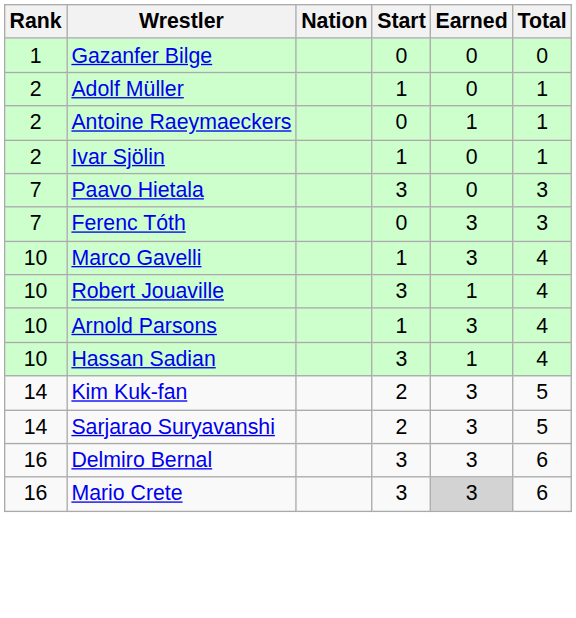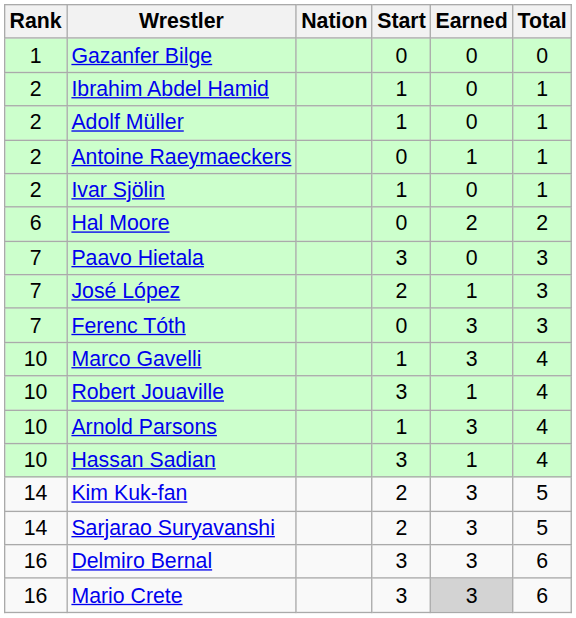 <table class="wikitable sortable" style="text-align:center;">
 <tr>
 <th>Rank</th>
 <th>Wrestler</th>
 <th>Nation</th>
 <th>Start</th>
 <th>Earned</th>
 <th>Total</th>
 </tr>
 <tr style="background:#cfc;">
 <td>1</td>
 <td align=left><a href='#'>Gazanfer Bilge</a></td>
 <td align=left></td>
 <td>0</td>
 <td>0</td>
 <td>0</td>
+</tr>
+<tr style="background:#cfc;">
+<td>2</td>
+<td align=left><a href='#'>Ibrahim Abdel Hamid</a></td>
+<td align=left></td>
+<td>1</td>
+<td>0</td>
+<td>1</td>
 </tr>
 <tr style="background:#cfc;">
 <td>2</td>
 <td align=left><a href='#'>Adolf Müller</a></td>
 <td align=left></td>
 <td>1</td>
 <td>0</td>
 <td>1</td>
 </tr>
 <tr style="background:#cfc;">
 <td>2</td>
 <td align=left><a href='#'>Antoine Raeymaeckers</a></td>
 <td align=left></td>
 <td>0</td>
 <td>1</td>
 <td>1</td>
 </tr>
 <tr style="background:#cfc;">
 <td>2</td>
 <td align=left><a href='#'>Ivar Sjölin</a></td>
 <td align=left></td>
 <td>1</td>
 <td>0</td>
 <td>1</td>
 </tr>
 <tr style="background:#cfc;">
+<td>6</td>
+<td align=left><a href='#'>Hal Moore</a></td>
+<td align=left></td>
+<td>0</td>
+<td>2</td>
+<td>2</td>
+</tr>
+<tr style="background:#cfc;">
 <td>7</td>
 <td align=left><a href='#'>Paavo Hietala</a></td>
 <td align=left></td>
 <td>3</td>
 <td>0</td>
+<td>3</td>
+</tr>
+<tr style="background:#cfc;">
+<td>7</td>
+<td align=left><a href='#'>José López</a></td>
+<td align=left></td>
+<td>2</td>
+<td>1</td>
 <td>3</td>
 </tr>
 <tr style="background:#cfc;">
 <td>7</td>
 <td align=left><a href='#'>Ferenc Tóth</a></td>
 <td align=left></td>
 <td>0</td>
 <td>3</td>
 <td>3</td>
 </tr>
 <tr style="background:#cfc;">
 <td>10</td>
 <td align=left><a href='#'>Marco Gavelli</a></td>
 <td align=left></td>
 <td>1</td>
 <td>3</td>
 <td>4</td>
 </tr>
 <tr style="background:#cfc;">
 <td>10</td>
 <td align=left><a href='#'>Robert Jouaville</a></td>
 <td align=left></td>
 <td>3</td>
 <td>1</td>
 <td>4</td>
 </tr>
 <tr style="background:#cfc;">
 <td>10</td>
 <td align=left><a href='#'>Arnold Parsons</a></td>
 <td align=left></td>
 <td>1</td>
 <td>3</td>
 <td>4</td>
 </tr>
 <tr style="background:#cfc;">
 <td>10</td>
 <td align=left><a href='#'>Hassan Sadian</a></td>
 <td align=left></td>
 <td>3</td>
 <td>1</td>
 <td>4</td>
 </tr>
 <tr>
 <td>14</td>
 <td align=left><a href='#'>Kim Kuk-fan</a></td>
 <td align=left></td>
 <td>2</td>
 <td>3</td>
 <td>5</td>
 </tr>
 <tr>
 <td>14</td>
 <td align=left><a href='#'>Sarjarao Suryavanshi</a></td>
 <td align=left></td>
 <td>2</td>
 <td>3</td>
 <td>5</td>
 </tr>
 <tr>
 <td>16</td>
 <td align=left><a href='#'>Delmiro Bernal</a></td>
 <td align=left></td>
 <td>3</td>
 <td>3</td>
 <td>6</td>
 </tr>
 <tr>
 <td>16</td>
 <td align=left><a href='#'>Mario Crete</a></td>
 <td align=left></td>
 <td>3</td>
 <td style="background: lightgrey;">3</td>
 <td>6</td>
 </tr>
 </table>
